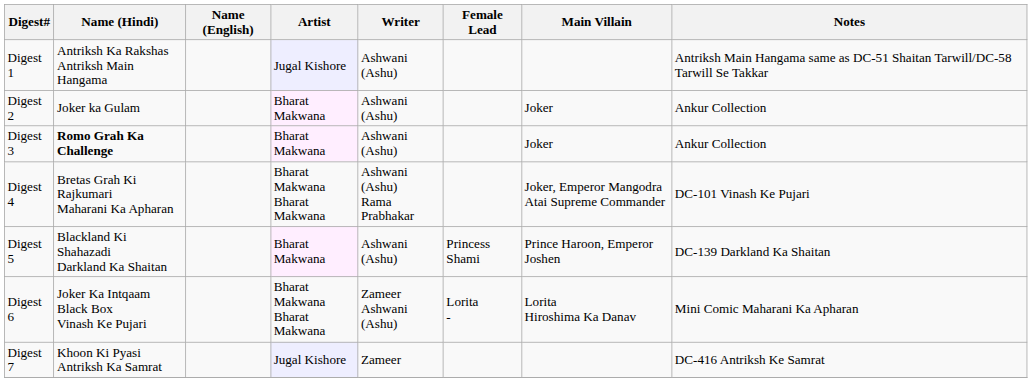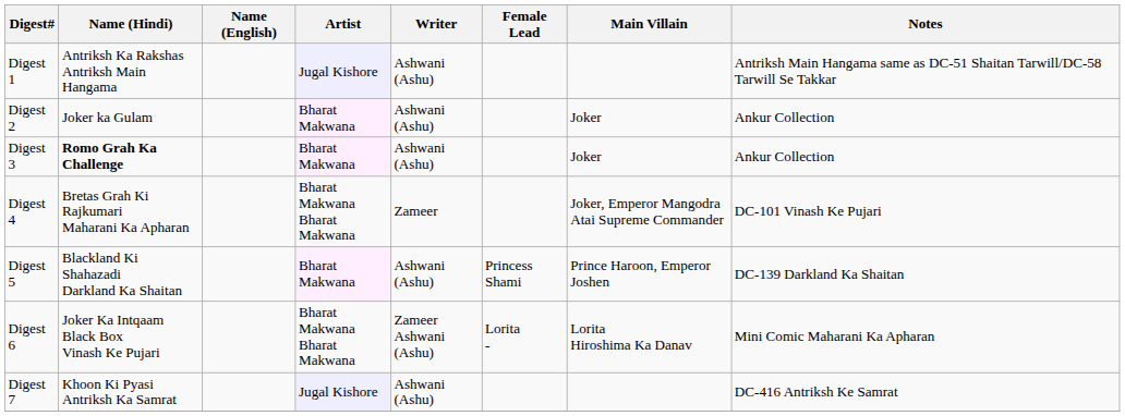 <table class="wikitable sortable">
 <tr>
 <th align="center"><strong>Digest#</strong></th>
 <th align="center"><strong>Name (Hindi)</strong></th>
 <th align="center"><strong>Name (English)</strong></th>
 <th align="center"><strong>Artist</strong></th>
 <th align="center"><strong>Writer</strong></th>
 <th align="center"><strong>Female Lead</strong></th>
 <th align="center"><strong>Main Villain</strong></th>
 <th align="center"><strong>Notes</strong></th>
 </tr>
 <tr>
 <td>Digest 1</td>
 <td>Antriksh Ka Rakshas<br>Antriksh Main Hangama</td>
 <td></td>
 <td style="background:#eef">Jugal Kishore</td>
 <td>Ashwani (Ashu)</td>
 <td></td>
 <td></td>
 <td>Antriksh Main Hangama same as DC-51 Shaitan Tarwill/DC-58 Tarwill Se Takkar</td>
 </tr>
 <tr>
 <td>Digest 2</td>
 <td>Joker ka Gulam</td>
 <td></td>
 <td style="background:#fef">Bharat Makwana</td>
 <td>Ashwani (Ashu)</td>
 <td></td>
 <td>Joker</td>
 <td>Ankur Collection</td>
 </tr>
 <tr>
 <td>Digest 3</td>
 <td><strong>Romo Grah Ka Challenge</strong></td>
 <td></td>
 <td style="background:#fef">Bharat Makwana</td>
 <td>Ashwani (Ashu)</td>
 <td></td>
 <td>Joker</td>
 <td>Ankur Collection</td>
 </tr>
 <tr>
 <td>Digest 4</td>
 <td>Bretas Grah Ki Rajkumari<br>Maharani Ka Apharan</td>
 <td></td>
 <td>Bharat Makwana<br>Bharat Makwana</td>
-<td>Ashwani (Ashu)<br>Rama Prabhakar</td>
+<td>Zameer</td>
 <td></td>
 <td>Joker, Emperor Mangodra<br>Atai Supreme Commander</td>
 <td>DC-101 Vinash Ke Pujari</td>
 </tr>
 <tr>
 <td>Digest 5</td>
 <td>Blackland Ki Shahazadi<br>Darkland Ka Shaitan</td>
 <td></td>
 <td style="background:#fef">Bharat Makwana</td>
 <td>Ashwani (Ashu)</td>
 <td>Princess Shami</td>
 <td>Prince Haroon, Emperor Joshen</td>
 <td>DC-139 Darkland Ka Shaitan</td>
 </tr>
 <tr>
 <td>Digest 6</td>
 <td>Joker Ka Intqaam<br>Black Box<br>Vinash Ke Pujari</td>
 <td></td>
 <td>Bharat Makwana<br>Bharat Makwana</td>
 <td>Zameer<br>Ashwani (Ashu)</td>
 <td>Lorita<br> -</td>
 <td>Lorita<br>Hiroshima Ka Danav</td>
 <td>Mini Comic Maharani Ka Apharan</td>
 </tr>
 <tr>
 <td>Digest 7</td>
 <td>Khoon Ki Pyasi<br>Antriksh Ka Samrat</td>
 <td></td>
 <td style="background:#eef">Jugal Kishore</td>
-<td>Zameer</td>
+<td>Ashwani (Ashu)</td>
 <td></td>
 <td></td>
 <td>DC-416 Antriksh Ke Samrat</td>
 </tr>
 <tr>
 </tr>
 <tr class="sortbottom">
 </tr>
 </table>
